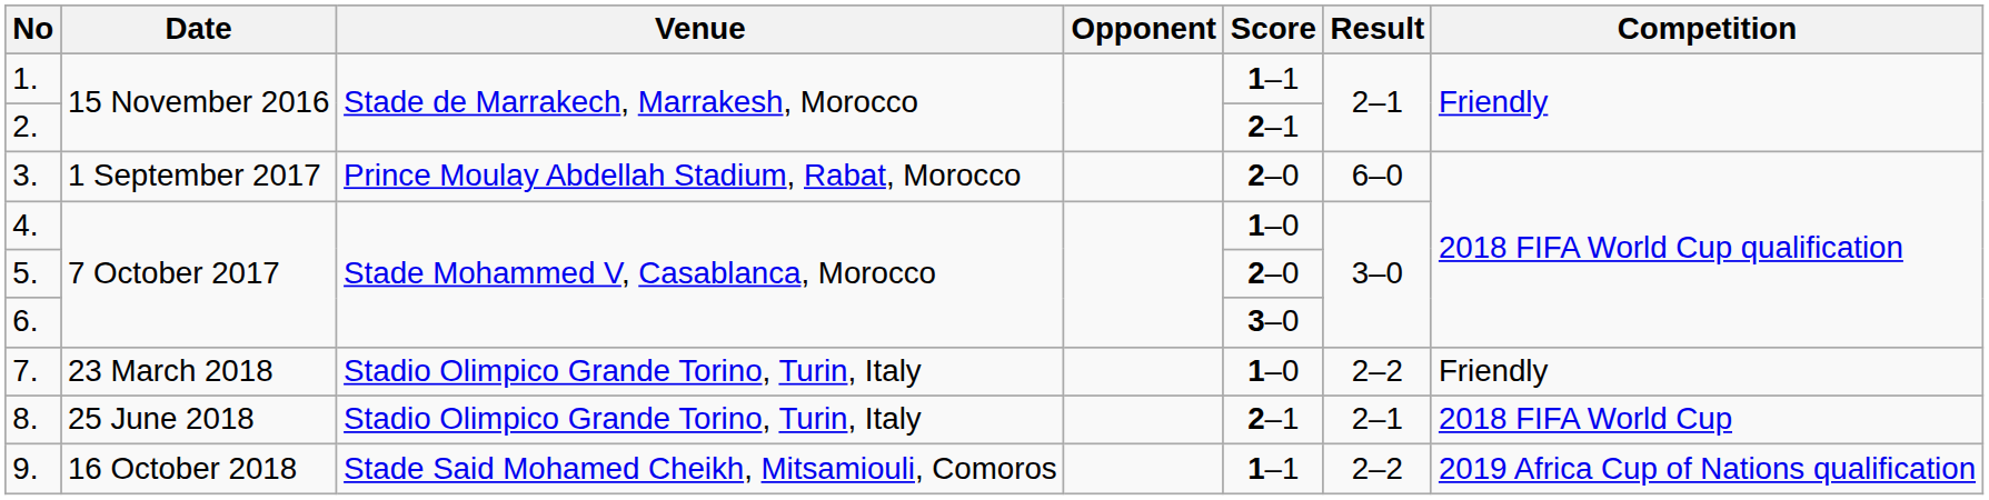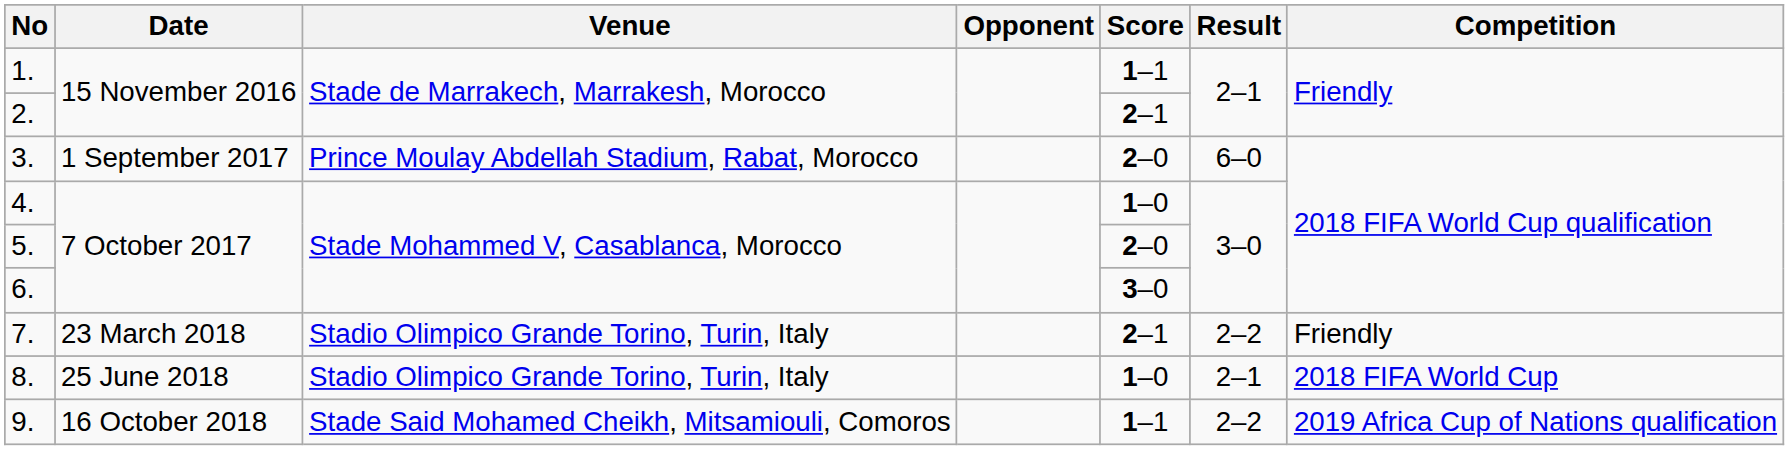 <table class="wikitable">
 <tr>
 <th>No</th>
 <th>Date</th>
 <th>Venue</th>
 <th>Opponent</th>
 <th>Score</th>
 <th>Result</th>
 <th>Competition</th>
 </tr>
 <tr>
 <td>1.</td>
 <td rowspan="2">15 November 2016</td>
 <td rowspan="2"><a href='#'>Stade de Marrakech</a>, <a href='#'>Marrakesh</a>, Morocco</td>
 <td rowspan="2"></td>
 <td align=center><strong>1</strong>–1</td>
 <td rowspan="2" style="text-align:center">2–1</td>
 <td rowspan="2"><a href='#'>Friendly</a></td>
 </tr>
 <tr>
 <td>2.</td>
 <td align=center><strong>2</strong>–1</td>
 </tr>
 <tr>
 <td>3.</td>
 <td>1 September 2017</td>
 <td><a href='#'>Prince Moulay Abdellah Stadium</a>, <a href='#'>Rabat</a>, Morocco</td>
 <td></td>
 <td align=center><strong>2</strong>–0</td>
 <td align=center>6–0</td>
 <td rowspan=4><a href='#'>2018 FIFA World Cup qualification</a></td>
 </tr>
 <tr>
 <td>4.</td>
 <td rowspan="3">7 October 2017</td>
 <td rowspan="3"><a href='#'>Stade Mohammed V</a>, <a href='#'>Casablanca</a>, Morocco</td>
 <td rowspan="3"></td>
 <td align=center><strong>1</strong>–0</td>
 <td rowspan="3" style="text-align:center">3–0</td>
 </tr>
 <tr>
 <td>5.</td>
 <td align=center><strong>2</strong>–0</td>
 </tr>
 <tr>
 <td>6.</td>
 <td align=center><strong>3</strong>–0</td>
 </tr>
 <tr>
 <td>7.</td>
 <td>23 March 2018</td>
 <td><a href='#'>Stadio Olimpico Grande Torino</a>, <a href='#'>Turin</a>, Italy</td>
 <td></td>
-<td align=center><strong>1</strong>–0</td>
+<td align=center><strong>2</strong>–1</td>
 <td align=center>2–2</td>
 <td>Friendly</td>
 </tr>
 <tr>
 <td>8.</td>
 <td>25 June 2018</td>
 <td><a href='#'>Stadio Olimpico Grande Torino</a>, <a href='#'>Turin</a>, Italy</td>
 <td></td>
-<td align=center><strong>2</strong>–1</td>
+<td align=center><strong>1</strong>–0</td>
 <td align=center>2–1</td>
 <td><a href='#'>2018 FIFA World Cup</a></td>
 </tr>
 <tr>
 <td>9.</td>
 <td>16 October 2018</td>
 <td><a href='#'>Stade Said Mohamed Cheikh</a>, <a href='#'>Mitsamiouli</a>, Comoros</td>
 <td></td>
 <td align=center><strong>1</strong>–1</td>
 <td align=center>2–2</td>
 <td><a href='#'>2019 Africa Cup of Nations qualification</a></td>
 </tr>
 </table>
